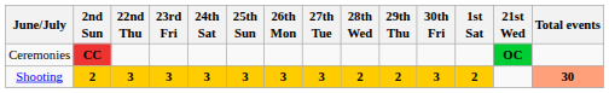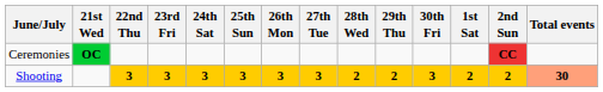 <table class="wikitable" style="text-align:center; margin:0.5em auto; font-size:90%; line-height:1.25em">
 <tr>
 <th>June/July</th>
-<th style="width:2.5em">2nd<br>Sun</th>
+<th style="width:2.5em">21st<br>Wed</th>
 <th style="width:2.5em">22nd<br>Thu</th>
 <th style="width:2.5em">23rd<br>Fri</th>
 <th style="width:2.5em">24th<br>Sat</th>
 <th style="width:2.5em">25th<br>Sun</th>
 <th style="width:2.5em">26th<br>Mon</th>
 <th style="width:2.5em">27th<br>Tue</th>
 <th style="width:2.5em">28th<br>Wed</th>
 <th style="width:2.5em">29th<br>Thu</th>
 <th style="width:2.5em">30th<br>Fri</th>
 <th style="width:2.5em">1st<br>Sat</th>
-<th style="width:2.5em">21st<br>Wed</th>
+<th style="width:2.5em">2nd<br>Sun</th>
 <th><strong>Total events</strong></th>
 </tr>
 <tr>
 <td align="left">Ceremonies</td>
-<td bgcolor="#ee3333" align="center"><strong>CC</strong></td>
+<td bgcolor="#00cc33" align="center"><strong>OC</strong></td>
 <td></td>
 <td></td>
 <td></td>
 <td></td>
 <td></td>
 <td></td>
 <td></td>
 <td></td>
 <td></td>
 <td></td>
-<td bgcolor="#00cc33" align="center"><strong>OC</strong></td>
+<td bgcolor="#ee3333" align="center"><strong>CC</strong></td>
 <td></td>
 </tr>
 <tr>
 <td> <a href='#'>Shooting</a></td>
-<td bgcolor="#ffcc00"><strong>2</strong> </td>
+<td></td>
 <td bgcolor="#ffcc00"><strong>3</strong> </td>
 <td bgcolor="#ffcc00"><strong>3</strong> </td>
 <td bgcolor="#ffcc00"><strong>3</strong> </td>
 <td bgcolor="#ffcc00"><strong>3</strong> </td>
 <td bgcolor="#ffcc00"><strong>3</strong> </td>
 <td bgcolor="#ffcc00"><strong>3</strong> </td>
 <td bgcolor="#ffcc00"><strong>2</strong> </td>
 <td bgcolor="#ffcc00"><strong>2</strong> </td>
 <td bgcolor="#ffcc00"><strong>3</strong> </td>
 <td bgcolor="#ffcc00"><strong>2</strong> </td>
-<td></td>
+<td bgcolor="#ffcc00"><strong>2</strong> </td>
 <td style="background: lightsalmon;"><strong>30</strong></td>
 </tr>
 </table>
